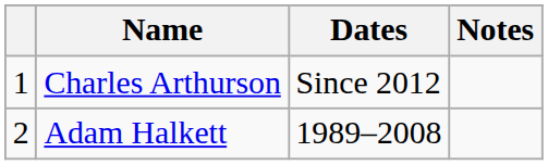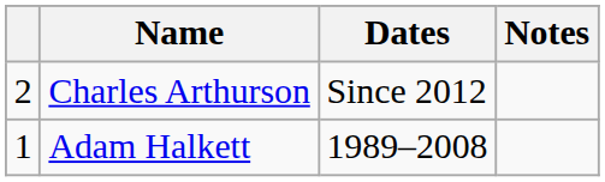 <table class="wikitable">
 <tr>
 <th></th>
 <th>Name</th>
 <th>Dates</th>
 <th>Notes</th>
 </tr>
 <tr>
-<td>1</td>
+<td>2</td>
 <td><a href='#'>Charles Arthurson</a></td>
 <td>Since 2012</td>
 <td></td>
 </tr>
 <tr>
-<td>2</td>
+<td>1</td>
 <td><a href='#'>Adam Halkett</a></td>
 <td>1989–2008</td>
 <td></td>
 </tr>
 </table>
